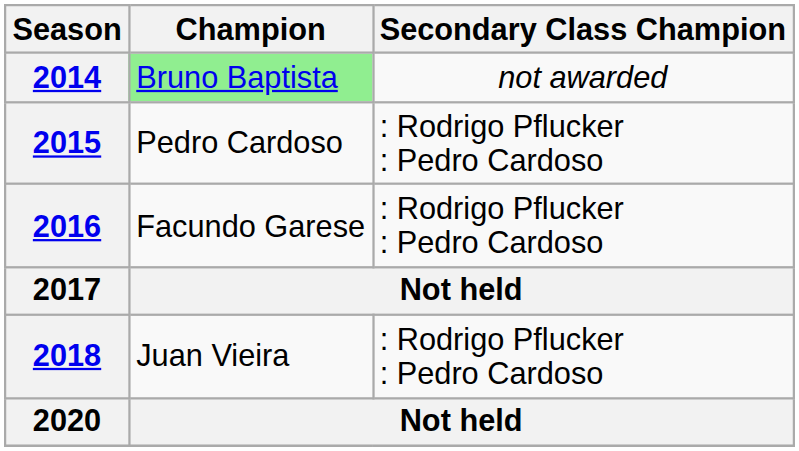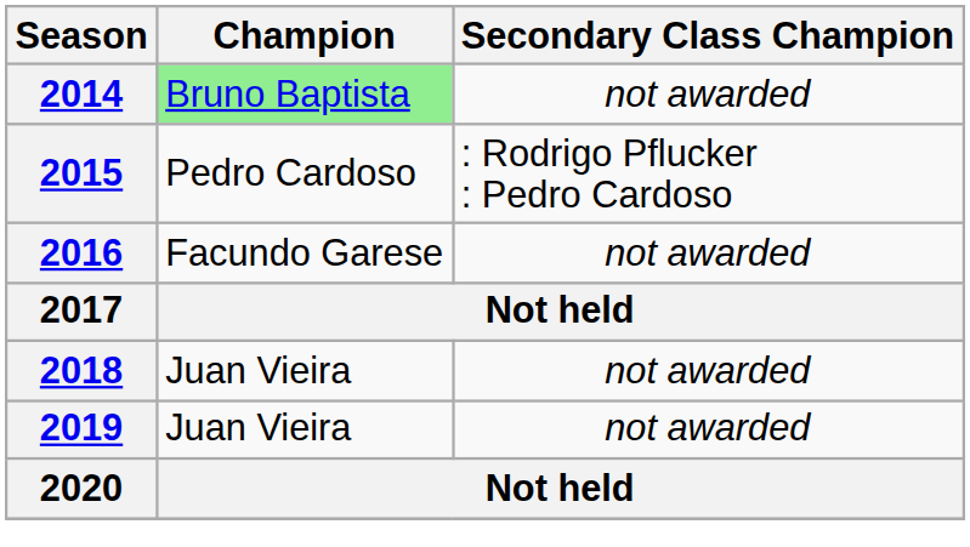 <table class="wikitable" style="font-size:85%;">
 <tr>
 <th>Season</th>
 <th>Champion</th>
 <th>Secondary Class Champion</th>
 </tr>
 <tr>
 <th><a href='#'>2014</a></th>
 <td style="background: lightgreen;"> <a href='#'>Bruno Baptista</a></td>
 <td align=center><em>not awarded</em></td>
 </tr>
 <tr>
 <th><a href='#'>2015</a></th>
 <td> Pedro Cardoso</td>
 <td>:  Rodrigo Pflucker<br>:  Pedro Cardoso</td>
 </tr>
 <tr>
 <th><a href='#'>2016</a></th>
 <td> Facundo Garese</td>
-<td>:  Rodrigo Pflucker<br>:  Pedro Cardoso</td>
+<td align=center><em>not awarded</em></td>
 </tr>
 <tr>
 <th>2017</th>
 <th colspan=2>Not held</th>
 </tr>
 <tr>
 <th><a href='#'>2018</a></th>
 <td> Juan Vieira</td>
-<td>:  Rodrigo Pflucker<br>:  Pedro Cardoso</td>
+<td align=center><em>not awarded</em></td>
+</tr>
+<tr>
+<th><a href='#'>2019</a></th>
+<td> Juan Vieira</td>
+<td align=center><em>not awarded</em></td>
 </tr>
 <tr>
 <th>2020</th>
 <th colspan=2>Not held</th>
 </tr>
 <tr>
 </tr>
 </table>
